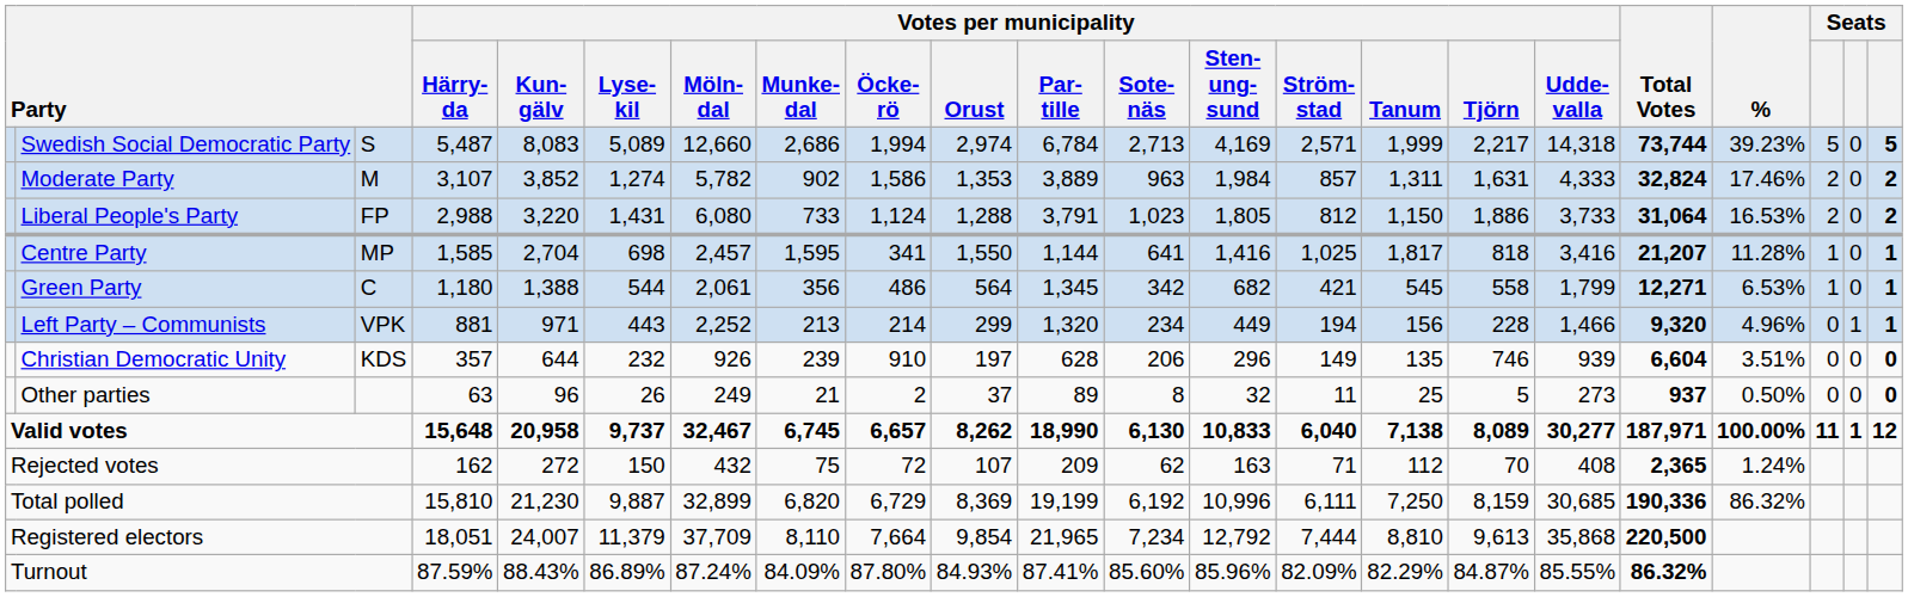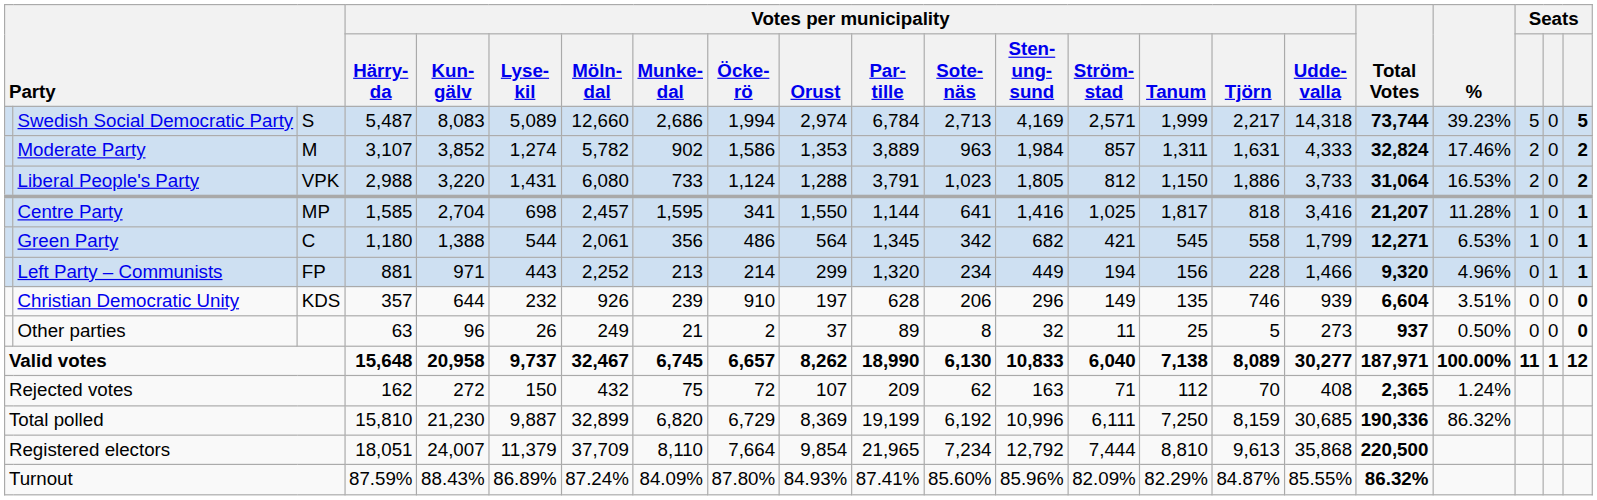 <table class="wikitable" border="1" style="text-align:right;">
 <tr>
 <th style="text-align:left;" valign=bottom rowspan=2 colspan=3>Party</th>
 <th colspan=14>Votes per municipality</th>
 <th align=center valign=bottom rowspan=2 width="50">Total Votes</th>
 <th align=center valign=bottom rowspan=2 width="50">%</th>
 <th colspan=3>Seats</th>
 </tr>
 <tr>
 <th align=center valign=bottom width="50"><a href='#'>Härry- da</a></th>
 <th align=center valign=bottom width="50"><a href='#'>Kun- gälv</a></th>
 <th align=center valign=bottom width="50"><a href='#'>Lyse- kil</a></th>
 <th align=center valign=bottom width="50"><a href='#'>Möln- dal</a></th>
 <th align=center valign=bottom width="50"><a href='#'>Munke- dal</a></th>
 <th align=center valign=bottom width="50"><a href='#'>Öcke- rö</a></th>
 <th align=center valign=bottom width="50"><a href='#'>Orust</a></th>
 <th align=center valign=bottom width="50"><a href='#'>Par- tille</a></th>
 <th align=center valign=bottom width="50"><a href='#'>Sote- näs</a></th>
 <th align=center valign=bottom width="50"><a href='#'>Sten- ung- sund</a></th>
 <th align=center valign=bottom width="50"><a href='#'>Ström- stad</a></th>
 <th align=center valign=bottom width="50"><a href='#'>Tanum</a></th>
 <th align=center valign=bottom width="50"><a href='#'>Tjörn</a></th>
 <th align=center valign=bottom width="50"><a href='#'>Udde- valla</a></th>
 <th align=center valign=bottom width="20"><small></small></th>
 <th align=center valign=bottom width="20"><small><a href='#'></a></small></th>
 <th align=center valign=bottom width="20"><small></small></th>
 </tr>
 <tr style="background:#CEE0F2;">
 <td></td>
 <td align=left style="white-space: nowrap;"><a href='#'>Swedish Social Democratic Party</a></td>
 <td align=left>S</td>
 <td>5,487</td>
 <td>8,083</td>
 <td>5,089</td>
 <td>12,660</td>
 <td>2,686</td>
 <td>1,994</td>
 <td>2,974</td>
 <td>6,784</td>
 <td>2,713</td>
 <td>4,169</td>
 <td>2,571</td>
 <td>1,999</td>
 <td>2,217</td>
 <td>14,318</td>
 <td><strong>73,744</strong></td>
 <td>39.23%</td>
 <td>5</td>
 <td>0</td>
 <td><strong>5</strong></td>
 </tr>
 <tr style="background:#CEE0F2;">
 <td></td>
 <td align=left><a href='#'>Moderate Party</a></td>
 <td align=left>M</td>
 <td>3,107</td>
 <td>3,852</td>
 <td>1,274</td>
 <td>5,782</td>
 <td>902</td>
 <td>1,586</td>
 <td>1,353</td>
 <td>3,889</td>
 <td>963</td>
 <td>1,984</td>
 <td>857</td>
 <td>1,311</td>
 <td>1,631</td>
 <td>4,333</td>
 <td><strong>32,824</strong></td>
 <td>17.46%</td>
 <td>2</td>
 <td>0</td>
 <td><strong>2</strong></td>
 </tr>
 <tr style="background:#CEE0F2;">
 <td></td>
 <td align=left><a href='#'>Liberal People's Party</a></td>
-<td align=left>FP</td>
+<td align=left>VPK</td>
 <td>2,988</td>
 <td>3,220</td>
 <td>1,431</td>
 <td>6,080</td>
 <td>733</td>
 <td>1,124</td>
 <td>1,288</td>
 <td>3,791</td>
 <td>1,023</td>
 <td>1,805</td>
 <td>812</td>
 <td>1,150</td>
 <td>1,886</td>
 <td>3,733</td>
 <td><strong>31,064</strong></td>
 <td>16.53%</td>
 <td>2</td>
 <td>0</td>
 <td><strong>2</strong></td>
 </tr>
 <tr style="background:#CEE0F2; border-top:3px solid darkgray;">
 <td></td>
 <td align=left><a href='#'>Centre Party</a></td>
 <td align=left>MP</td>
 <td>1,585</td>
 <td>2,704</td>
 <td>698</td>
 <td>2,457</td>
 <td>1,595</td>
 <td>341</td>
 <td>1,550</td>
 <td>1,144</td>
 <td>641</td>
 <td>1,416</td>
 <td>1,025</td>
 <td>1,817</td>
 <td>818</td>
 <td>3,416</td>
 <td><strong>21,207</strong></td>
 <td>11.28%</td>
 <td>1</td>
 <td>0</td>
 <td><strong>1</strong></td>
 </tr>
 <tr style="background:#CEE0F2;">
 <td></td>
 <td align=left><a href='#'>Green Party</a></td>
 <td align=left>C</td>
 <td>1,180</td>
 <td>1,388</td>
 <td>544</td>
 <td>2,061</td>
 <td>356</td>
 <td>486</td>
 <td>564</td>
 <td>1,345</td>
 <td>342</td>
 <td>682</td>
 <td>421</td>
 <td>545</td>
 <td>558</td>
 <td>1,799</td>
 <td><strong>12,271</strong></td>
 <td>6.53%</td>
 <td>1</td>
 <td>0</td>
 <td><strong>1</strong></td>
 </tr>
 <tr style="background:#CEE0F2;">
 <td></td>
 <td align=left><a href='#'>Left Party – Communists</a></td>
-<td align=left>VPK</td>
+<td align=left>FP</td>
 <td>881</td>
 <td>971</td>
 <td>443</td>
 <td>2,252</td>
 <td>213</td>
 <td>214</td>
 <td>299</td>
 <td>1,320</td>
 <td>234</td>
 <td>449</td>
 <td>194</td>
 <td>156</td>
 <td>228</td>
 <td>1,466</td>
 <td><strong>9,320</strong></td>
 <td>4.96%</td>
 <td>0</td>
 <td>1</td>
 <td><strong>1</strong></td>
 </tr>
 <tr>
 <td></td>
 <td align=left><a href='#'>Christian Democratic Unity</a></td>
 <td align=left>KDS</td>
 <td>357</td>
 <td>644</td>
 <td>232</td>
 <td>926</td>
 <td>239</td>
 <td>910</td>
 <td>197</td>
 <td>628</td>
 <td>206</td>
 <td>296</td>
 <td>149</td>
 <td>135</td>
 <td>746</td>
 <td>939</td>
 <td><strong>6,604</strong></td>
 <td>3.51%</td>
 <td>0</td>
 <td>0</td>
 <td><strong>0</strong></td>
 </tr>
 <tr>
 <td></td>
 <td align=left>Other parties</td>
 <td></td>
 <td>63</td>
 <td>96</td>
 <td>26</td>
 <td>249</td>
 <td>21</td>
 <td>2</td>
 <td>37</td>
 <td>89</td>
 <td>8</td>
 <td>32</td>
 <td>11</td>
 <td>25</td>
 <td>5</td>
 <td>273</td>
 <td><strong>937</strong></td>
 <td>0.50%</td>
 <td>0</td>
 <td>0</td>
 <td><strong>0</strong></td>
 </tr>
 <tr style="font-weight:bold">
 <td align=left colspan=3>Valid votes</td>
 <td>15,648</td>
 <td>20,958</td>
 <td>9,737</td>
 <td>32,467</td>
 <td>6,745</td>
 <td>6,657</td>
 <td>8,262</td>
 <td>18,990</td>
 <td>6,130</td>
 <td>10,833</td>
 <td>6,040</td>
 <td>7,138</td>
 <td>8,089</td>
 <td>30,277</td>
 <td>187,971</td>
 <td>100.00%</td>
 <td>11</td>
 <td>1</td>
 <td>12</td>
 </tr>
 <tr>
 <td align=left colspan=3>Rejected votes</td>
 <td>162</td>
 <td>272</td>
 <td>150</td>
 <td>432</td>
 <td>75</td>
 <td>72</td>
 <td>107</td>
 <td>209</td>
 <td>62</td>
 <td>163</td>
 <td>71</td>
 <td>112</td>
 <td>70</td>
 <td>408</td>
 <td><strong>2,365</strong></td>
 <td>1.24%</td>
 <td></td>
 <td></td>
 <td></td>
 </tr>
 <tr>
 <td align=left colspan=3>Total polled</td>
 <td>15,810</td>
 <td>21,230</td>
 <td>9,887</td>
 <td>32,899</td>
 <td>6,820</td>
 <td>6,729</td>
 <td>8,369</td>
 <td>19,199</td>
 <td>6,192</td>
 <td>10,996</td>
 <td>6,111</td>
 <td>7,250</td>
 <td>8,159</td>
 <td>30,685</td>
 <td><strong>190,336</strong></td>
 <td>86.32%</td>
 <td></td>
 <td></td>
 <td></td>
 </tr>
 <tr>
 <td align=left colspan=3>Registered electors</td>
 <td>18,051</td>
 <td>24,007</td>
 <td>11,379</td>
 <td>37,709</td>
 <td>8,110</td>
 <td>7,664</td>
 <td>9,854</td>
 <td>21,965</td>
 <td>7,234</td>
 <td>12,792</td>
 <td>7,444</td>
 <td>8,810</td>
 <td>9,613</td>
 <td>35,868</td>
 <td><strong>220,500</strong></td>
 <td></td>
 <td></td>
 <td></td>
 <td></td>
 </tr>
 <tr>
 <td align=left colspan=3>Turnout</td>
 <td>87.59%</td>
 <td>88.43%</td>
 <td>86.89%</td>
 <td>87.24%</td>
 <td>84.09%</td>
 <td>87.80%</td>
 <td>84.93%</td>
 <td>87.41%</td>
 <td>85.60%</td>
 <td>85.96%</td>
 <td>82.09%</td>
 <td>82.29%</td>
 <td>84.87%</td>
 <td>85.55%</td>
 <td><strong>86.32%</strong></td>
 <td></td>
 <td></td>
 <td></td>
 <td></td>
 </tr>
 </table>
